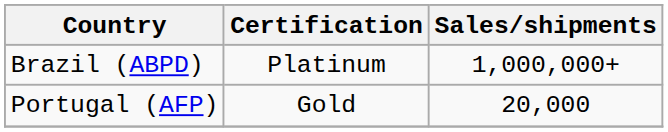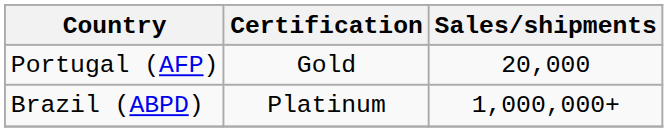 <table class="wikitable">
 <tr>
 <th align="left">Country</th>
 <th align="left">Certification</th>
 <th align="left">Sales/shipments</th>
 </tr>
 <tr>
+<td align="left">Portugal (<a href='#'>AFP</a>)</td>
+<td style="text-align:center;">Gold</td>
+<td style="text-align:center;">20,000</td>
+</tr>
+<tr>
 <td align="left">Brazil (<a href='#'>ABPD</a>)</td>
 <td style="text-align:center;">Platinum</td>
 <td style="text-align:center;">1,000,000+</td>
 </tr>
 <tr>
-<td align="left">Portugal (<a href='#'>AFP</a>)</td>
-<td style="text-align:center;">Gold</td>
-<td style="text-align:center;">20,000</td>
-</tr>
-<tr>
 </tr>
 </table>
